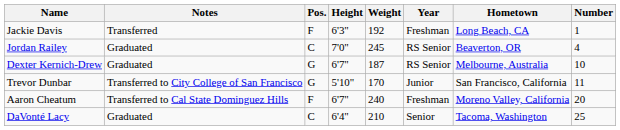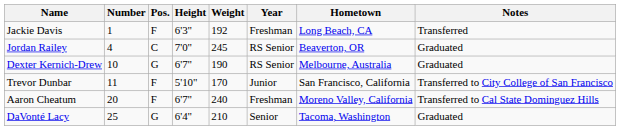 <table class="wikitable sortable" border="1">
 <tr>
 <th>Name</th>
-<th class="unsortable">Notes</th>
+<th>Number</th>
 <th>Pos.</th>
 <th>Height</th>
 <th>Weight</th>
 <th>Year</th>
 <th>Hometown</th>
-<th>Number</th>
+<th class="unsortable">Notes</th>
 </tr>
 <tr>
 <td sortname>Jackie Davis</td>
-<td>Transferred</td>
+<td>1</td>
 <td>F</td>
 <td>6'3"</td>
 <td>192</td>
 <td>Freshman</td>
 <td><a href='#'>Long Beach, CA</a></td>
-<td>1</td>
+<td>Transferred</td>
 </tr>
 <tr>
 <td sortname><a href='#'>Jordan Railey</a></td>
-<td>Graduated</td>
+<td>4</td>
 <td>C</td>
 <td>7'0"</td>
 <td>245</td>
 <td>RS Senior</td>
 <td><a href='#'>Beaverton, OR</a></td>
-<td>4</td>
+<td>Graduated</td>
 </tr>
 <tr>
 <td sortname><a href='#'>Dexter Kernich-Drew</a></td>
-<td>Graduated</td>
+<td>10</td>
 <td>G</td>
 <td>6'7"</td>
-<td>187</td>
+<td>190</td>
 <td>RS Senior</td>
 <td><a href='#'>Melbourne, Australia</a></td>
-<td>10</td>
+<td>Graduated</td>
 </tr>
 <tr>
 <td sortname>Trevor Dunbar</td>
-<td>Transferred to <a href='#'>City College of San Francisco</a></td>
-<td>G</td>
+<td>11</td>
+<td>F</td>
 <td>5'10"</td>
 <td>170</td>
 <td>Junior</td>
 <td>San Francisco, California</td>
-<td>11</td>
+<td>Transferred to <a href='#'>City College of San Francisco</a></td>
 </tr>
 <tr>
 <td sortname>Aaron Cheatum</td>
-<td>Transferred to <a href='#'>Cal State Dominguez Hills</a></td>
+<td>20</td>
 <td>F</td>
 <td>6'7"</td>
 <td>240</td>
 <td>Freshman</td>
 <td><a href='#'>Moreno Valley, California</a></td>
-<td>20</td>
+<td>Transferred to <a href='#'>Cal State Dominguez Hills</a></td>
 </tr>
 <tr>
 <td sortname><a href='#'>DaVonté Lacy</a></td>
-<td>Graduated</td>
-<td>C</td>
+<td>25</td>
+<td>G</td>
 <td>6'4"</td>
 <td>210</td>
 <td>Senior</td>
 <td><a href='#'>Tacoma, Washington</a></td>
-<td>25</td>
+<td>Graduated</td>
 </tr>
 </table>
